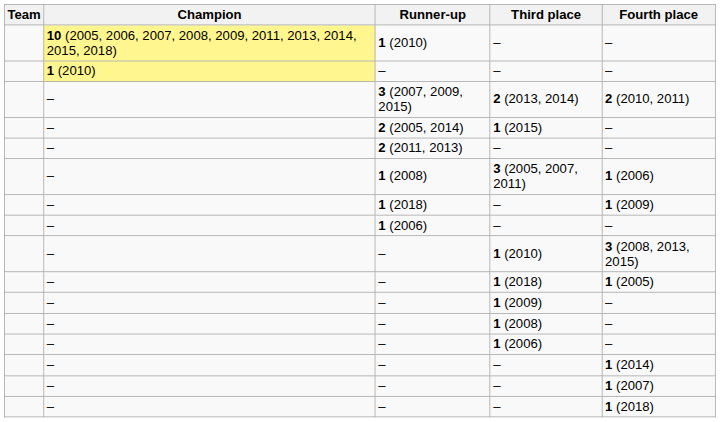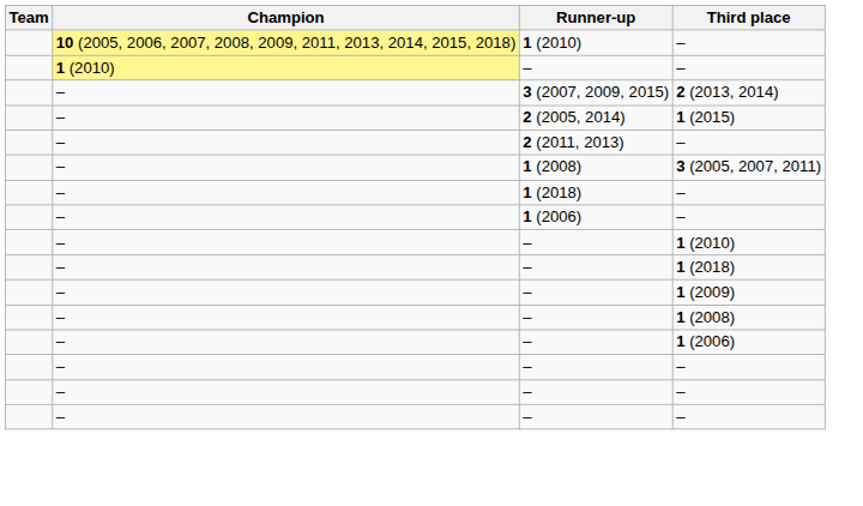 <table class="wikitable">
 <tr>
 <th>Team</th>
 <th>Champion</th>
 <th>Runner-up</th>
 <th>Third place</th>
-<th>Fourth place</th>
 </tr>
 <tr>
 <td></td>
 <td style=background:#FFF68F><strong>10</strong> (2005, 2006, 2007, 2008, 2009, 2011, 2013, 2014, 2015, 2018)</td>
 <td><strong>1</strong> (2010)</td>
 <td>–</td>
-<td>–</td>
 </tr>
 <tr>
 <td></td>
 <td style=background:#FFF68F><strong>1</strong> (2010)</td>
-<td>–</td>
 <td>–</td>
 <td>–</td>
 </tr>
 <tr>
 <td></td>
 <td>–</td>
 <td><strong>3</strong> (2007, 2009, 2015)</td>
 <td><strong>2</strong> (2013, 2014)</td>
-<td><strong>2</strong> (2010, 2011)</td>
 </tr>
 <tr>
 <td></td>
 <td>–</td>
 <td><strong>2</strong> (2005, 2014)</td>
 <td><strong>1</strong> (2015)</td>
-<td>–</td>
 </tr>
 <tr>
 <td></td>
 <td>–</td>
 <td><strong>2</strong> (2011, 2013)</td>
-<td>–</td>
 <td>–</td>
 </tr>
 <tr>
 <td></td>
 <td>–</td>
 <td><strong>1</strong> (2008)</td>
 <td><strong>3</strong> (2005, 2007, 2011)</td>
-<td><strong>1</strong> (2006)</td>
 </tr>
 <tr>
 <td></td>
 <td>–</td>
 <td><strong>1</strong> (2018)</td>
 <td>–</td>
-<td><strong>1</strong> (2009)</td>
 </tr>
 <tr>
 <td></td>
-<td>–</td>
-<td><strong>1</strong> (2006)</td>
-<td>–</td>
-<td>–</td>
-</tr>
-<tr>
-<td></td>
-<td>–</td>
-<td>–</td>
-<td><strong>1</strong> (2010)</td>
-<td><strong>3</strong> (2008, 2013, 2015)</td>
-</tr>
-<tr>
-<td></td>
-<td>–</td>
-<td>–</td>
-<td><strong>1</strong> (2018)</td>
-<td><strong>1</strong> (2005)</td>
-</tr>
-<tr>
-<td></td>
-<td>–</td>
-<td>–</td>
-<td><strong>1</strong> (2009)</td>
-<td>–</td>
-</tr>
-<tr>
-<td></td>
-<td>–</td>
-<td>–</td>
-<td><strong>1</strong> (2008)</td>
-<td>–</td>
-</tr>
-<tr>
-<td></td>
-<td>–</td>
 <td>–</td>
 <td><strong>1</strong> (2006)</td>
 <td>–</td>
 </tr>
 <tr>
 <td></td>
 <td>–</td>
 <td>–</td>
+<td><strong>1</strong> (2010)</td>
+</tr>
+<tr>
+<td></td>
 <td>–</td>
-<td><strong>1</strong> (2014)</td>
+<td>–</td>
+<td><strong>1</strong> (2018)</td>
+</tr>
+<tr>
+<td></td>
+<td>–</td>
+<td>–</td>
+<td><strong>1</strong> (2009)</td>
+</tr>
+<tr>
+<td></td>
+<td>–</td>
+<td>–</td>
+<td><strong>1</strong> (2008)</td>
+</tr>
+<tr>
+<td></td>
+<td>–</td>
+<td>–</td>
+<td><strong>1</strong> (2006)</td>
 </tr>
 <tr>
 <td></td>
 <td>–</td>
 <td>–</td>
 <td>–</td>
-<td><strong>1</strong> (2007)</td>
 </tr>
 <tr>
 <td></td>
 <td>–</td>
 <td>–</td>
 <td>–</td>
-<td><strong>1</strong> (2018)</td>
+</tr>
+<tr>
+<td></td>
+<td>–</td>
+<td>–</td>
+<td>–</td>
 </tr>
 </table>
